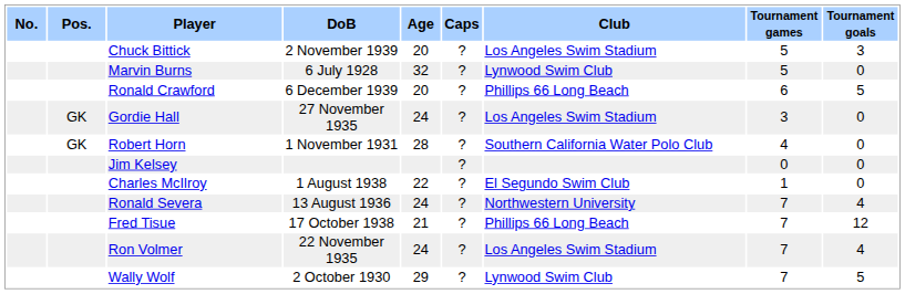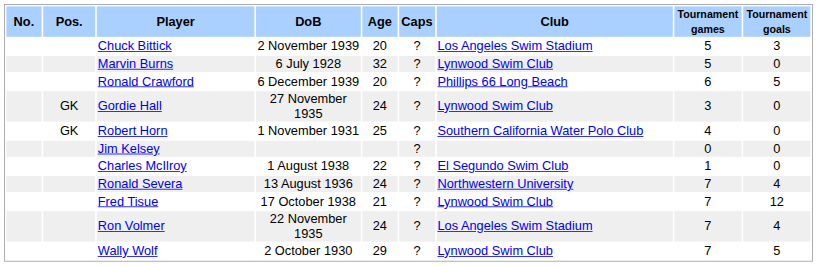 <table border="0" width="80%" style="border: 1px solid #999; background-color:#FFFFFF; text-align:center">
 <tr align="center" bgcolor="#AAD0FF">
 <th width=4%>No.</th>
 <th width=6%>Pos.</th>
 <th width=18%>Player</th>
 <th width=12%>DoB</th>
 <th width=4%>Age</th>
 <th width=4%>Caps</th>
 <th width=27%>Club</th>
 <th width=6%><small>Tournament<br>games</small></th>
 <th width=6%><small>Tournament<br>goals</small></th>
 </tr>
 <tr>
 <td></td>
 <td></td>
 <td align="left"><a href='#'>Chuck Bittick</a></td>
 <td>2 November 1939</td>
 <td>20</td>
 <td>?</td>
 <td align="left"> <a href='#'>Los Angeles Swim Stadium</a></td>
 <td>5</td>
 <td>3</td>
 </tr>
 <tr bgcolor="#EFEFEF">
 <td></td>
 <td></td>
 <td align="left"><a href='#'>Marvin Burns</a></td>
 <td>6 July 1928</td>
 <td>32</td>
 <td>?</td>
 <td align="left"> <a href='#'>Lynwood Swim Club</a></td>
 <td>5</td>
 <td>0</td>
 </tr>
 <tr>
 <td></td>
 <td></td>
 <td align="left"><a href='#'>Ronald Crawford</a></td>
 <td>6 December 1939</td>
 <td>20</td>
 <td>?</td>
 <td align="left"> <a href='#'>Phillips 66 Long Beach</a></td>
 <td>6</td>
 <td>5</td>
 </tr>
 <tr bgcolor="#EFEFEF">
 <td></td>
 <td>GK</td>
 <td align="left"><a href='#'>Gordie Hall</a></td>
 <td>27 November 1935</td>
 <td>24</td>
 <td>?</td>
-<td align="left"> <a href='#'>Los Angeles Swim Stadium</a></td>
+<td align="left"> <a href='#'>Lynwood Swim Club</a></td>
 <td>3</td>
 <td>0</td>
 </tr>
 <tr>
 <td></td>
 <td>GK</td>
 <td align="left"><a href='#'>Robert Horn</a></td>
 <td>1 November 1931</td>
-<td>28</td>
+<td>25</td>
 <td>?</td>
 <td align="left"> <a href='#'>Southern California Water Polo Club</a></td>
 <td>4</td>
 <td>0</td>
 </tr>
 <tr bgcolor="#EFEFEF">
 <td></td>
 <td></td>
 <td align="left"><a href='#'>Jim Kelsey</a></td>
 <td></td>
 <td></td>
 <td>?</td>
 <td align="left"></td>
 <td>0</td>
 <td>0</td>
 </tr>
 <tr>
 <td></td>
 <td></td>
 <td align="left"><a href='#'>Charles McIlroy</a></td>
 <td>1 August 1938</td>
 <td>22</td>
 <td>?</td>
 <td align="left"> <a href='#'>El Segundo Swim Club</a></td>
 <td>1</td>
 <td>0</td>
 </tr>
 <tr bgcolor="#EFEFEF">
 <td></td>
 <td></td>
 <td align="left"><a href='#'>Ronald Severa</a></td>
 <td>13 August 1936</td>
 <td>24</td>
 <td>?</td>
 <td align="left"> <a href='#'>Northwestern University</a></td>
 <td>7</td>
 <td>4</td>
 </tr>
 <tr>
 <td></td>
 <td></td>
 <td align="left"><a href='#'>Fred Tisue</a></td>
 <td>17 October 1938</td>
 <td>21</td>
 <td>?</td>
-<td align="left"> <a href='#'>Phillips 66 Long Beach</a></td>
+<td align="left"> <a href='#'>Lynwood Swim Club</a></td>
 <td>7</td>
 <td>12</td>
 </tr>
 <tr bgcolor="#EFEFEF">
 <td></td>
 <td></td>
 <td align="left"><a href='#'>Ron Volmer</a></td>
 <td>22 November 1935</td>
 <td>24</td>
 <td>?</td>
 <td align="left"> <a href='#'>Los Angeles Swim Stadium</a></td>
 <td>7</td>
 <td>4</td>
 </tr>
 <tr>
 <td></td>
 <td></td>
 <td align="left"><a href='#'>Wally Wolf</a></td>
 <td>2 October 1930</td>
 <td>29</td>
 <td>?</td>
 <td align="left"> <a href='#'>Lynwood Swim Club</a></td>
 <td>7</td>
 <td>5</td>
 </tr>
 </table>
